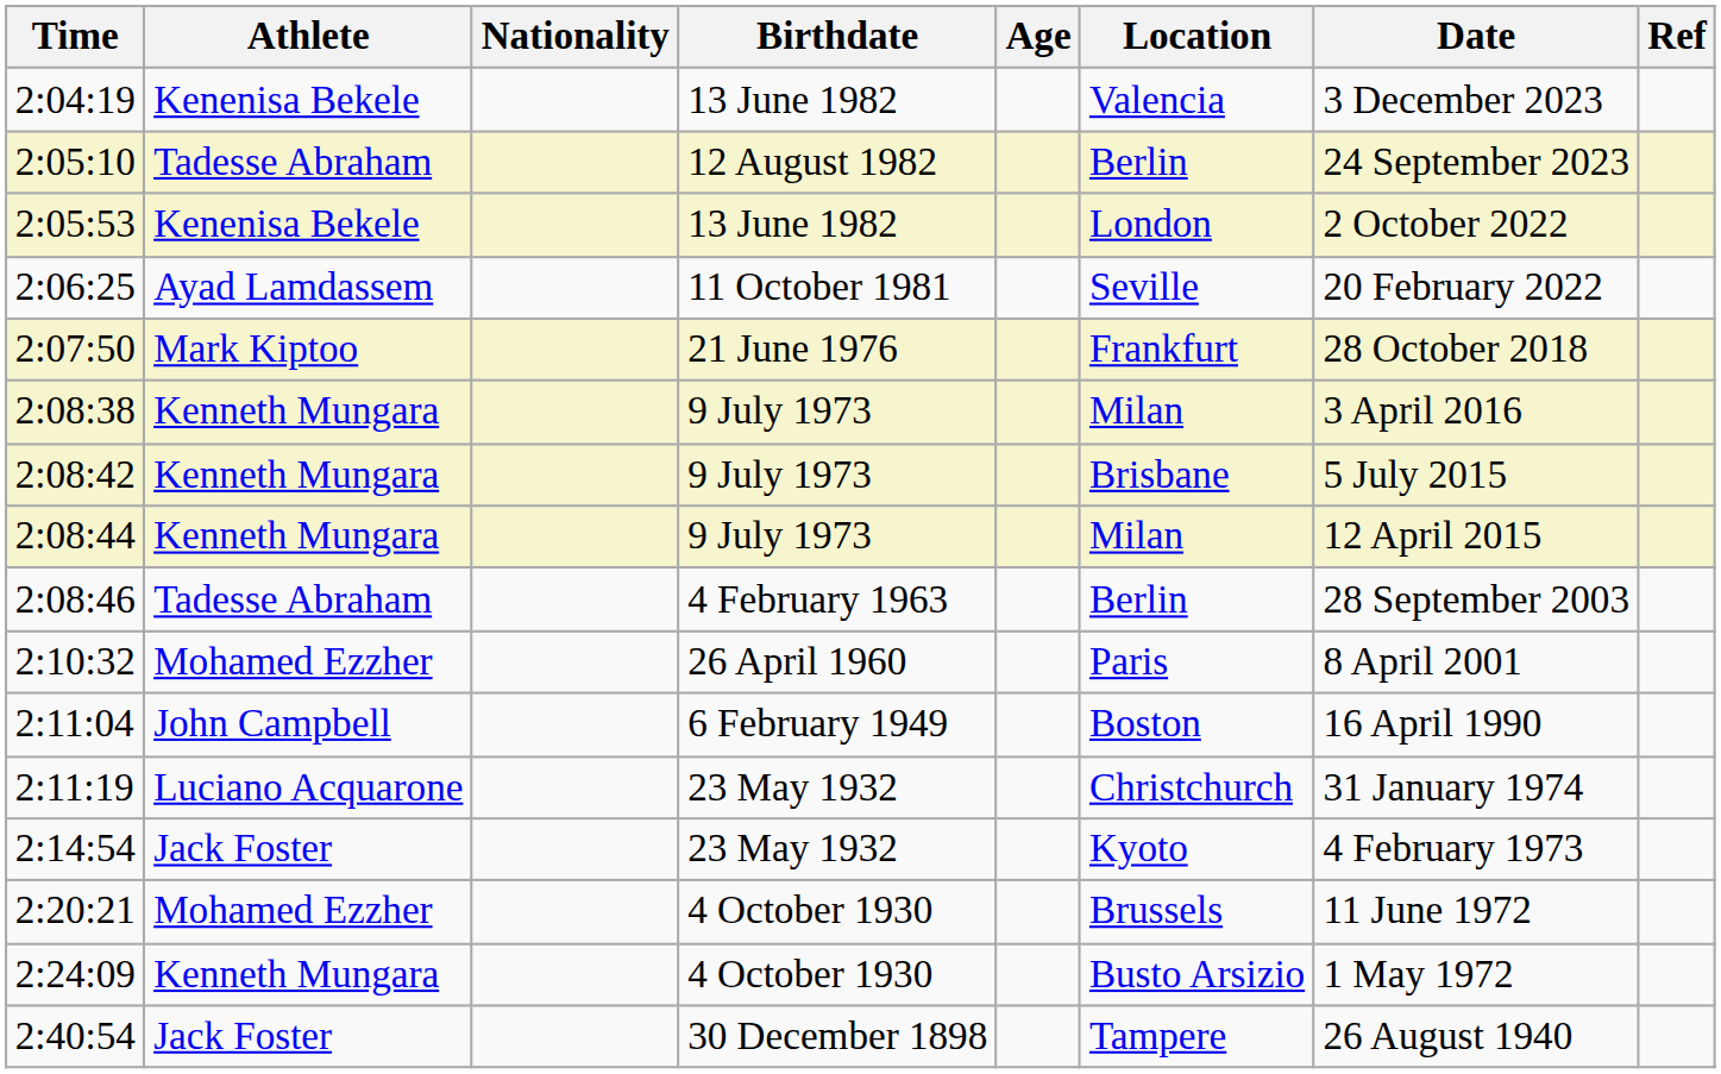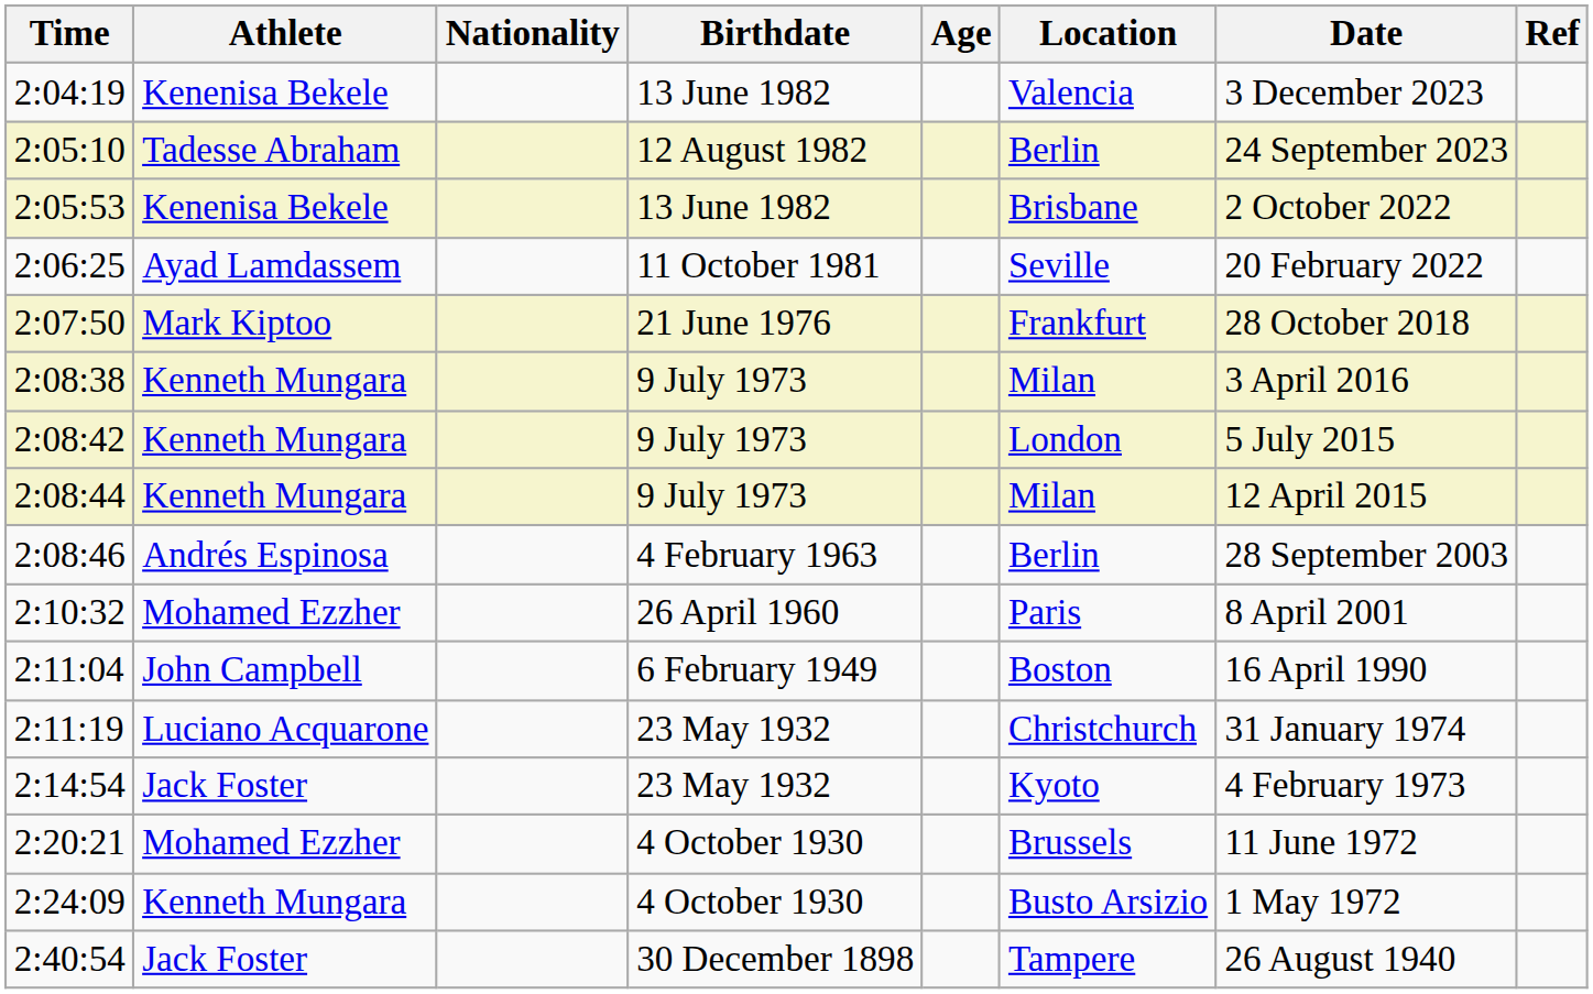 <table class="wikitable">
 <tr>
 <th>Time</th>
 <th>Athlete</th>
 <th>Nationality</th>
 <th>Birthdate</th>
 <th>Age</th>
 <th>Location</th>
 <th>Date</th>
 <th>Ref</th>
 </tr>
 <tr>
 <td>2:04:19</td>
 <td><a href='#'>Kenenisa Bekele</a></td>
 <td></td>
 <td>13 June 1982</td>
 <td></td>
 <td><a href='#'>Valencia</a></td>
 <td>3 December 2023</td>
 <td></td>
 </tr>
 <tr bgcolor=#f6F5CE>
 <td>2:05:10</td>
 <td><a href='#'>Tadesse Abraham</a></td>
 <td></td>
 <td>12 August 1982</td>
 <td></td>
 <td><a href='#'>Berlin</a></td>
 <td>24 September 2023</td>
 <td></td>
 </tr>
 <tr bgcolor=#f6F5CE>
 <td>2:05:53</td>
 <td><a href='#'>Kenenisa Bekele</a></td>
 <td></td>
 <td>13 June 1982</td>
 <td></td>
-<td><a href='#'>London</a></td>
+<td><a href='#'>Brisbane</a></td>
 <td>2 October 2022</td>
 <td></td>
 </tr>
 <tr>
 <td>2:06:25</td>
 <td><a href='#'>Ayad Lamdassem</a></td>
 <td></td>
 <td>11 October 1981</td>
 <td></td>
 <td><a href='#'>Seville</a></td>
 <td>20 February 2022</td>
 </tr>
 <tr bgcolor=#f6F5CE>
 <td>2:07:50</td>
 <td><a href='#'>Mark Kiptoo</a></td>
 <td></td>
 <td>21 June 1976</td>
 <td></td>
 <td><a href='#'>Frankfurt</a></td>
 <td>28 October 2018</td>
 <td></td>
 </tr>
 <tr bgcolor=#f6F5CE>
 <td>2:08:38</td>
 <td><a href='#'>Kenneth Mungara</a></td>
 <td></td>
 <td>9 July 1973</td>
 <td></td>
 <td><a href='#'>Milan</a></td>
 <td>3 April 2016</td>
 <td></td>
 </tr>
 <tr bgcolor=#f6F5CE>
 <td>2:08:42</td>
 <td><a href='#'>Kenneth Mungara</a></td>
 <td></td>
 <td>9 July 1973</td>
 <td></td>
-<td><a href='#'>Brisbane</a></td>
+<td><a href='#'>London</a></td>
 <td>5 July 2015</td>
 <td></td>
 </tr>
 <tr bgcolor=#f6F5CE>
 <td>2:08:44</td>
 <td><a href='#'>Kenneth Mungara</a></td>
 <td></td>
 <td>9 July 1973</td>
 <td></td>
 <td><a href='#'>Milan</a></td>
 <td>12 April 2015</td>
 <td></td>
 </tr>
 <tr>
 <td>2:08:46</td>
-<td><a href='#'>Tadesse Abraham</a></td>
+<td><a href='#'>Andrés Espinosa</a></td>
 <td></td>
 <td>4 February 1963</td>
 <td></td>
 <td><a href='#'>Berlin</a></td>
 <td>28 September 2003</td>
 <td></td>
 </tr>
 <tr>
 <td>2:10:32</td>
 <td><a href='#'>Mohamed Ezzher</a></td>
 <td></td>
 <td>26 April 1960</td>
 <td></td>
 <td><a href='#'>Paris</a></td>
 <td>8 April 2001</td>
 <td></td>
 </tr>
 <tr>
 <td>2:11:04</td>
 <td><a href='#'>John Campbell</a></td>
 <td></td>
 <td>6 February 1949</td>
 <td></td>
 <td><a href='#'>Boston</a></td>
 <td>16 April 1990</td>
 <td></td>
 </tr>
 <tr>
 <td>2:11:19</td>
 <td><a href='#'>Luciano Acquarone</a></td>
 <td></td>
 <td>23 May 1932</td>
 <td></td>
 <td><a href='#'>Christchurch</a></td>
 <td>31 January 1974</td>
 <td></td>
 </tr>
 <tr>
 <td>2:14:54</td>
 <td><a href='#'>Jack Foster</a></td>
 <td></td>
 <td>23 May 1932</td>
 <td></td>
 <td><a href='#'>Kyoto</a></td>
 <td>4 February 1973</td>
 <td></td>
 </tr>
 <tr>
 <td>2:20:21</td>
 <td><a href='#'>Mohamed Ezzher</a></td>
 <td></td>
 <td>4 October 1930</td>
 <td></td>
 <td><a href='#'>Brussels</a></td>
 <td>11 June 1972</td>
 <td></td>
 </tr>
 <tr>
 <td>2:24:09</td>
 <td><a href='#'>Kenneth Mungara</a></td>
 <td></td>
 <td>4 October 1930</td>
 <td></td>
 <td><a href='#'>Busto Arsizio</a></td>
 <td>1 May 1972</td>
 <td></td>
 </tr>
 <tr>
 <td>2:40:54</td>
 <td><a href='#'>Jack Foster</a></td>
 <td></td>
 <td>30 December 1898</td>
 <td></td>
 <td><a href='#'>Tampere</a></td>
 <td>26 August 1940</td>
 <td></td>
 </tr>
 </table>
